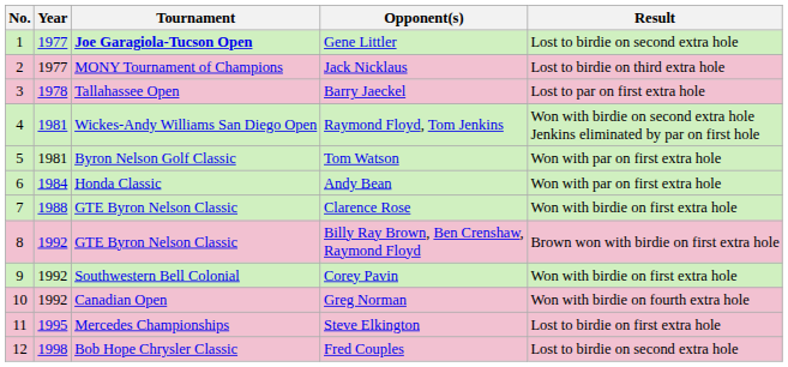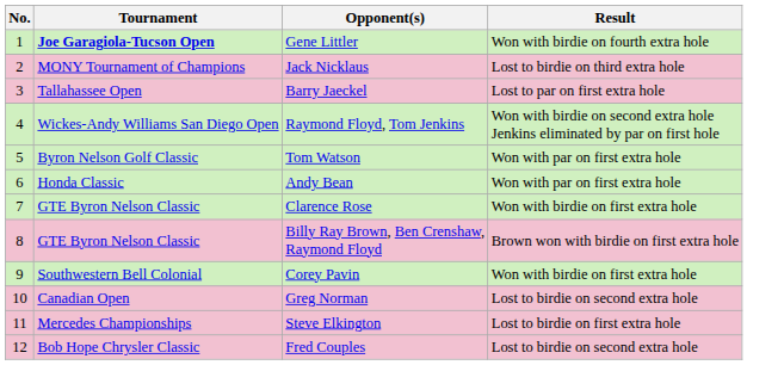 <table class="wikitable" style="font-size:95%;">
 <tr>
 <th>No.</th>
-<th>Year</th>
 <th>Tournament</th>
 <th>Opponent(s)</th>
 <th>Result</th>
 </tr>
 <tr style="background:#D0F0C0;">
 <td align=center>1</td>
-<td><a href='#'>1977</a></td>
 <td><strong><a href='#'>Joe Garagiola-Tucson Open</a></strong></td>
 <td> <a href='#'>Gene Littler</a></td>
-<td>Lost to birdie on second extra hole</td>
+<td>Won with birdie on fourth extra hole</td>
 </tr>
 <tr style="background:#F2C1D1;">
 <td align=center>2</td>
-<td>1977</td>
 <td><a href='#'>MONY Tournament of Champions</a></td>
 <td> <a href='#'>Jack Nicklaus</a></td>
 <td>Lost to birdie on third extra hole</td>
 </tr>
 <tr style="background:#F2C1D1;">
 <td align=center>3</td>
-<td><a href='#'>1978</a></td>
 <td><a href='#'>Tallahassee Open</a></td>
 <td> <a href='#'>Barry Jaeckel</a></td>
 <td>Lost to par on first extra hole</td>
 </tr>
 <tr style="background:#D0F0C0;">
 <td align=center>4</td>
-<td><a href='#'>1981</a></td>
 <td><a href='#'>Wickes-Andy Williams San Diego Open</a></td>
 <td> <a href='#'>Raymond Floyd</a>,  <a href='#'>Tom Jenkins</a></td>
 <td>Won with birdie on second extra hole<br>Jenkins eliminated by par on first hole</td>
 </tr>
 <tr style="background:#D0F0C0;">
 <td align=center>5</td>
-<td>1981</td>
 <td><a href='#'>Byron Nelson Golf Classic</a></td>
 <td> <a href='#'>Tom Watson</a></td>
 <td>Won with par on first extra hole</td>
 </tr>
 <tr style="background:#D0F0C0;">
 <td align=center>6</td>
-<td><a href='#'>1984</a></td>
 <td><a href='#'>Honda Classic</a></td>
 <td> <a href='#'>Andy Bean</a></td>
 <td>Won with par on first extra hole</td>
 </tr>
 <tr style="background:#D0F0C0;">
 <td align=center>7</td>
-<td><a href='#'>1988</a></td>
 <td><a href='#'>GTE Byron Nelson Classic</a></td>
 <td> <a href='#'>Clarence Rose</a></td>
 <td>Won with birdie on first extra hole</td>
 </tr>
 <tr style="background:#F2C1D1;">
 <td align=center>8</td>
-<td><a href='#'>1992</a></td>
 <td><a href='#'>GTE Byron Nelson Classic</a></td>
 <td> <a href='#'>Billy Ray Brown</a>,  <a href='#'>Ben Crenshaw</a>,<br> <a href='#'>Raymond Floyd</a></td>
 <td>Brown won with birdie on first extra hole</td>
 </tr>
 <tr style="background:#D0F0C0;">
 <td align=center>9</td>
-<td>1992</td>
 <td><a href='#'>Southwestern Bell Colonial</a></td>
 <td> <a href='#'>Corey Pavin</a></td>
 <td>Won with birdie on first extra hole</td>
 </tr>
 <tr style="background:#F2C1D1;">
 <td align=center>10</td>
-<td>1992</td>
 <td><a href='#'>Canadian Open</a></td>
 <td> <a href='#'>Greg Norman</a></td>
-<td>Won with birdie on fourth extra hole</td>
+<td>Lost to birdie on second extra hole</td>
 </tr>
 <tr style="background:#F2C1D1;">
 <td align=center>11</td>
-<td><a href='#'>1995</a></td>
 <td><a href='#'>Mercedes Championships</a></td>
 <td> <a href='#'>Steve Elkington</a></td>
 <td>Lost to birdie on first extra hole</td>
 </tr>
 <tr style="background:#F2C1D1;">
 <td align=center>12</td>
-<td><a href='#'>1998</a></td>
 <td><a href='#'>Bob Hope Chrysler Classic</a></td>
 <td> <a href='#'>Fred Couples</a></td>
 <td>Lost to birdie on second extra hole</td>
 </tr>
 </table>
